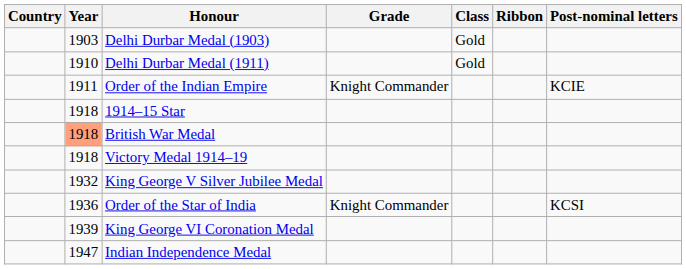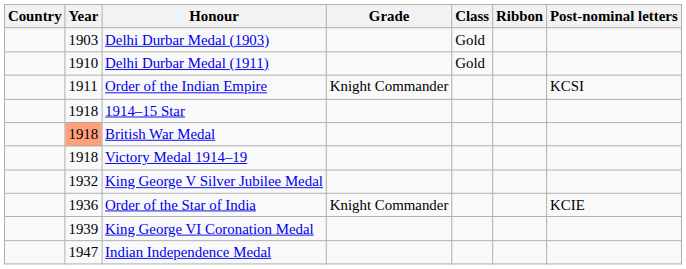 <table class="wikitable">
 <tr>
 <th>Country</th>
 <th>Year</th>
 <th>Honour</th>
 <th>Grade</th>
 <th>Class</th>
 <th><strong>Ribbon</strong></th>
 <th>Post-nominal letters</th>
 </tr>
 <tr>
 <td></td>
 <td>1903</td>
 <td><a href='#'>Delhi Durbar Medal (1903)</a></td>
 <td></td>
 <td>Gold</td>
 <td></td>
 <td></td>
 </tr>
 <tr>
 <td></td>
 <td>1910</td>
 <td><a href='#'>Delhi Durbar Medal (1911)</a></td>
 <td></td>
 <td>Gold</td>
 <td></td>
 <td></td>
 </tr>
 <tr>
 <td></td>
 <td>1911</td>
 <td><a href='#'>Order of the Indian Empire</a></td>
 <td>Knight Commander</td>
 <td></td>
 <td></td>
-<td>KCIE</td>
+<td>KCSI</td>
 </tr>
 <tr>
 <td></td>
 <td>1918</td>
 <td><a href='#'>1914–15 Star</a></td>
 <td></td>
 <td></td>
 <td></td>
 <td></td>
 </tr>
 <tr>
 <td></td>
 <td style="background: lightsalmon;">1918</td>
 <td><a href='#'>British War Medal</a></td>
 <td></td>
 <td></td>
 <td></td>
 <td></td>
 </tr>
 <tr>
 <td></td>
 <td>1918</td>
 <td><a href='#'>Victory Medal 1914–19</a></td>
 <td></td>
 <td></td>
 <td></td>
 <td></td>
 </tr>
 <tr>
 <td></td>
 <td>1932</td>
 <td><a href='#'>King George V Silver Jubilee Medal</a></td>
 <td></td>
 <td></td>
 <td></td>
 <td></td>
 </tr>
 <tr>
 <td></td>
 <td>1936</td>
 <td><a href='#'>Order of the Star of India</a></td>
 <td>Knight Commander</td>
 <td></td>
 <td></td>
-<td>KCSI</td>
+<td>KCIE</td>
 </tr>
 <tr>
 <td></td>
 <td>1939</td>
 <td><a href='#'>King George VI Coronation Medal</a></td>
 <td></td>
 <td></td>
 <td></td>
 <td></td>
 </tr>
 <tr>
 <td></td>
 <td>1947</td>
 <td><a href='#'>Indian Independence Medal</a></td>
 <td></td>
 <td></td>
 <td></td>
 <td></td>
 </tr>
 </table>
